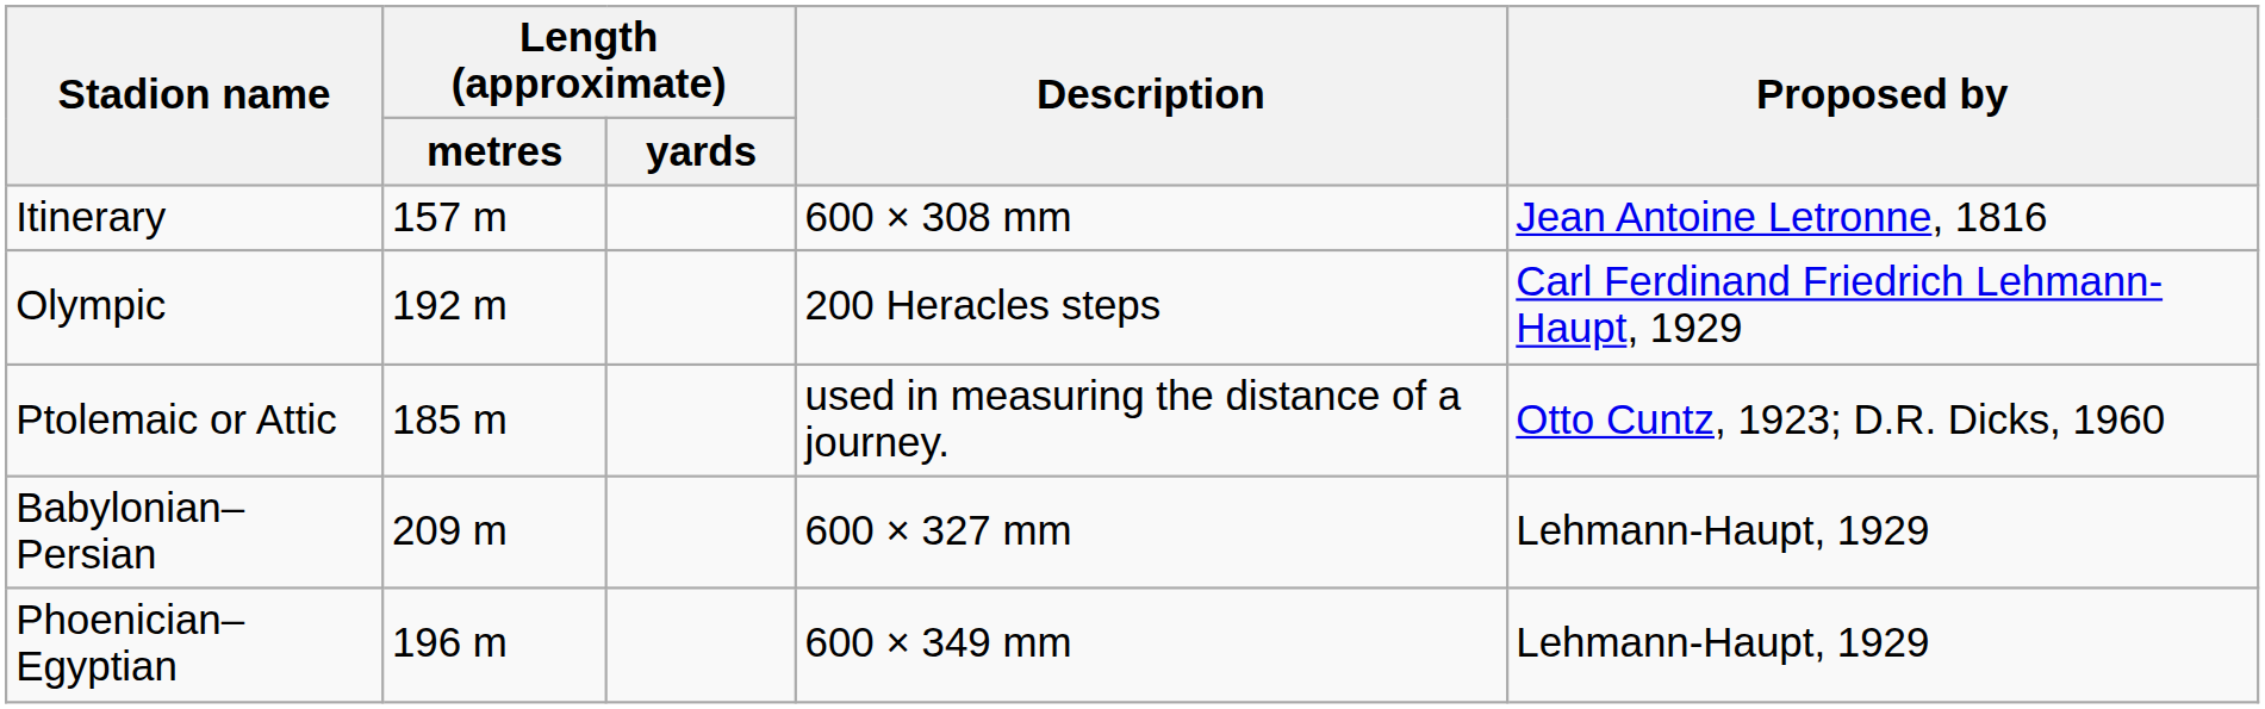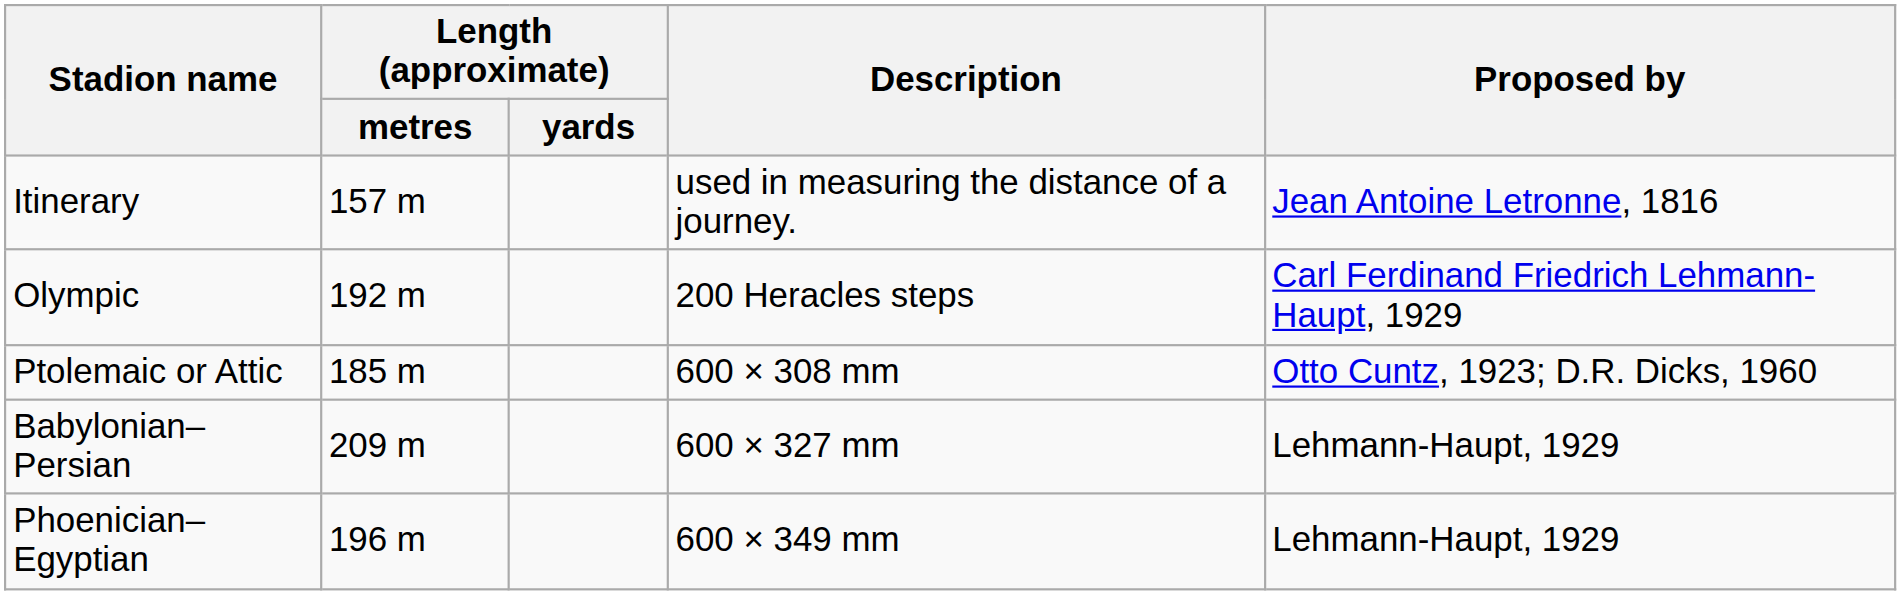 <table class="wikitable">
 <tr>
 <th rowspan="2">Stadion name</th>
 <th colspan="2">Length (approximate)</th>
 <th rowspan="2">Description</th>
 <th rowspan="2">Proposed by</th>
 </tr>
 <tr>
 <th>metres</th>
 <th>yards</th>
 </tr>
 <tr>
 <td>Itinerary</td>
 <td>157 m</td>
 <td></td>
-<td>600 × 308 mm</td>
+<td>used in measuring the distance of a journey.</td>
 <td><a href='#'>Jean Antoine Letronne</a>, 1816</td>
 </tr>
 <tr>
 <td>Olympic</td>
 <td>192 m</td>
 <td></td>
 <td>200 Heracles steps</td>
 <td><a href='#'>Carl Ferdinand Friedrich Lehmann-Haupt</a>, 1929</td>
 </tr>
 <tr>
 <td>Ptolemaic or Attic</td>
 <td>185 m</td>
 <td></td>
-<td>used in measuring the distance of a journey.</td>
+<td>600 × 308 mm</td>
 <td><a href='#'>Otto Cuntz</a>, 1923; D.R. Dicks, 1960</td>
 </tr>
 <tr>
 <td>Babylonian–Persian</td>
 <td>209 m</td>
 <td></td>
 <td>600 × 327 mm</td>
 <td>Lehmann-Haupt, 1929</td>
 </tr>
 <tr>
 <td>Phoenician–Egyptian</td>
 <td>196 m</td>
 <td></td>
 <td>600 × 349 mm</td>
 <td>Lehmann-Haupt, 1929</td>
 </tr>
 </table>
